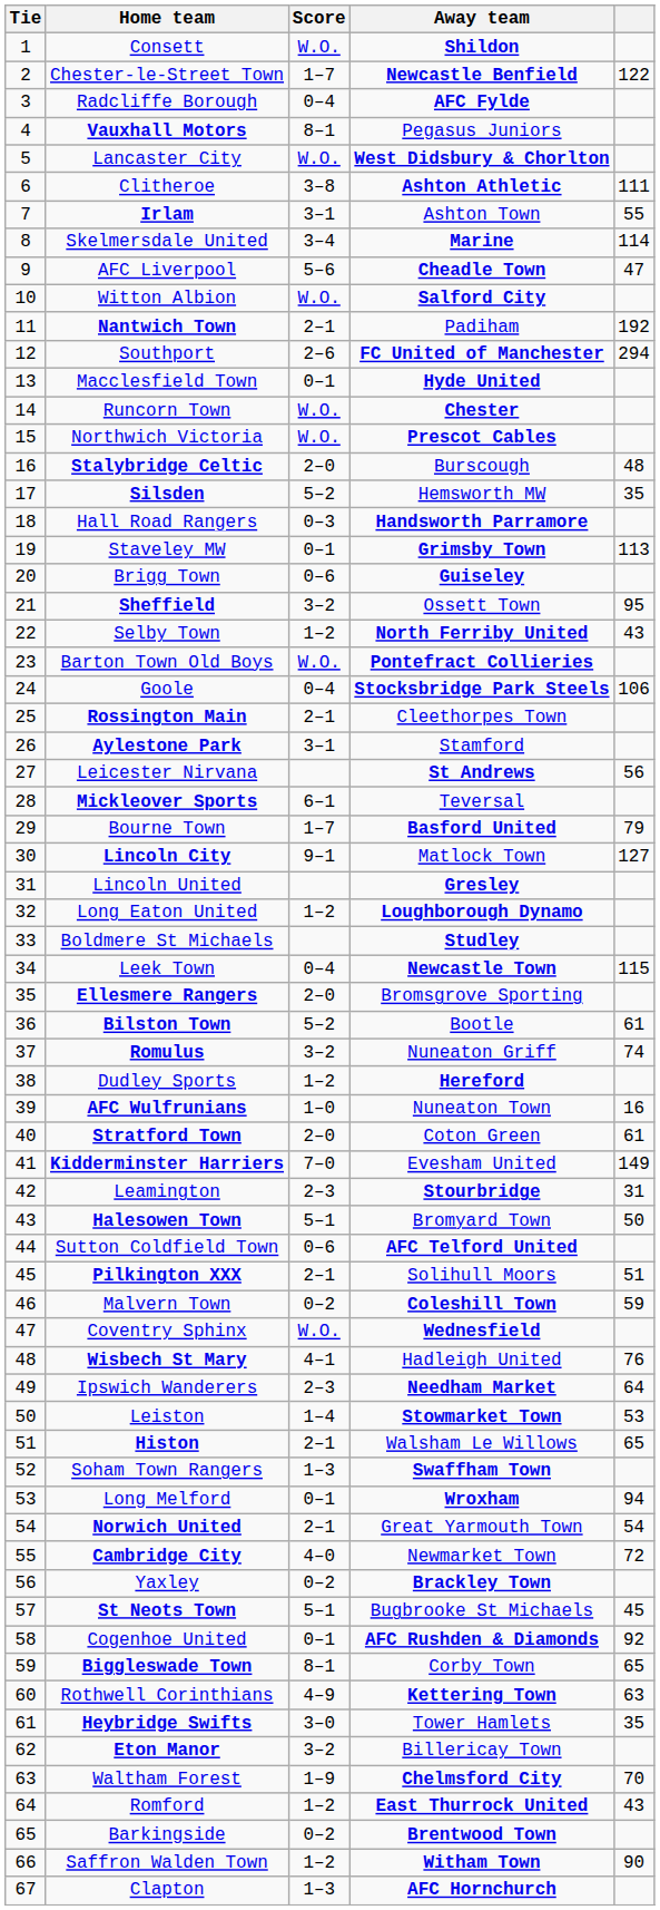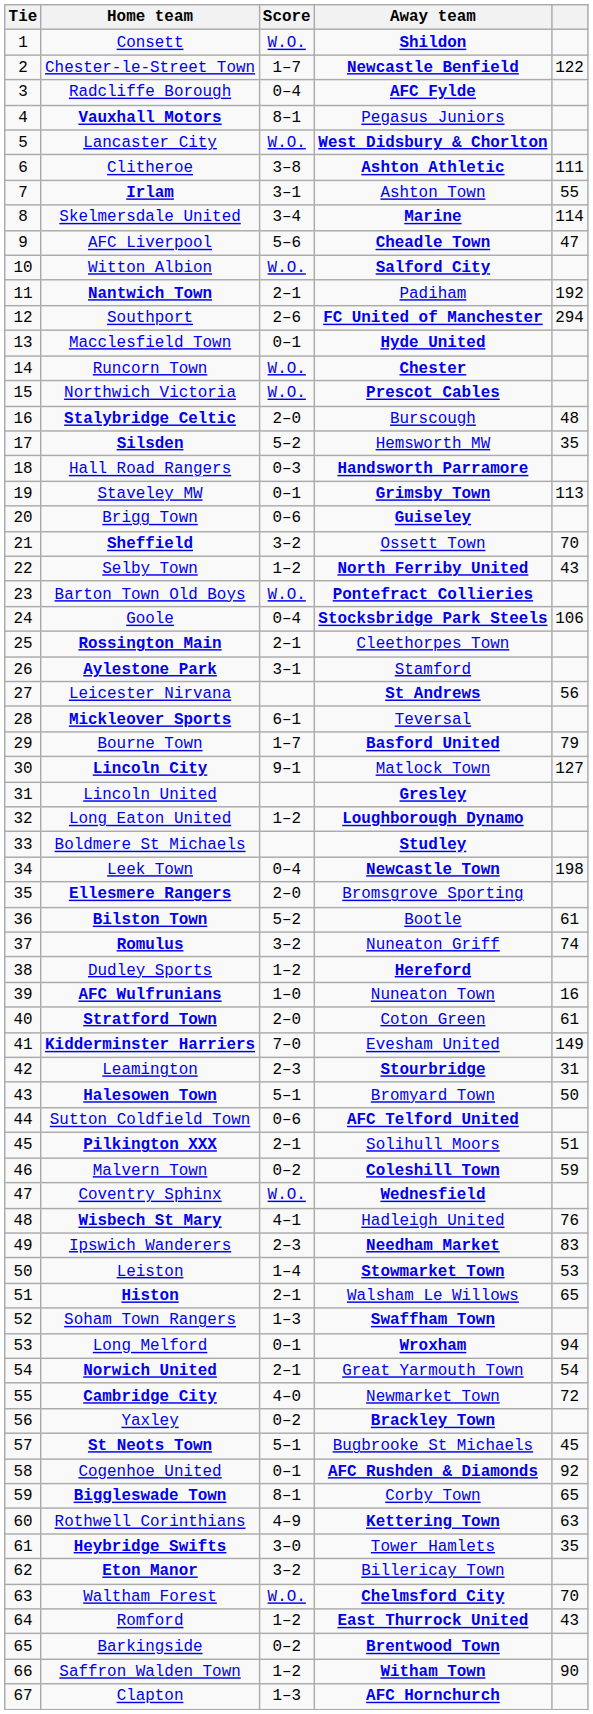 <table class="wikitable" style="text-align: center; font-size:85%">
 <tr>
 <th>Tie</th>
 <th>Home team</th>
 <th>Score</th>
 <th>Away team</th>
 <th></th>
 </tr>
 <tr>
 <td>1</td>
 <td><a href='#'>Consett</a></td>
 <td><a href='#'>W.O.</a></td>
 <td><strong><a href='#'>Shildon</a></strong></td>
 <td></td>
 </tr>
 <tr>
 <td>2</td>
 <td><a href='#'>Chester-le-Street Town</a></td>
 <td>1–7</td>
 <td><strong><a href='#'>Newcastle Benfield</a></strong></td>
 <td>122</td>
 </tr>
 <tr>
 <td>3</td>
 <td><a href='#'>Radcliffe Borough</a></td>
 <td>0–4</td>
 <td><strong><a href='#'>AFC Fylde</a></strong></td>
 <td></td>
 </tr>
 <tr>
 <td>4</td>
 <td><strong><a href='#'>Vauxhall Motors</a></strong></td>
 <td>8–1</td>
 <td><a href='#'>Pegasus Juniors</a></td>
 <td></td>
 </tr>
 <tr>
 <td>5</td>
 <td><a href='#'>Lancaster City</a></td>
 <td><a href='#'>W.O.</a></td>
 <td><strong><a href='#'>West Didsbury & Chorlton</a></strong></td>
 <td></td>
 </tr>
 <tr>
 <td>6</td>
 <td><a href='#'>Clitheroe</a></td>
 <td>3–8</td>
 <td><strong><a href='#'>Ashton Athletic</a></strong></td>
 <td>111</td>
 </tr>
 <tr>
 <td>7</td>
 <td><strong><a href='#'>Irlam</a></strong></td>
 <td>3–1</td>
 <td><a href='#'>Ashton Town</a></td>
 <td>55</td>
 </tr>
 <tr>
 <td>8</td>
 <td><a href='#'>Skelmersdale United</a></td>
 <td>3–4</td>
 <td><strong><a href='#'>Marine</a></strong></td>
 <td>114</td>
 </tr>
 <tr>
 <td>9</td>
 <td><a href='#'>AFC Liverpool</a></td>
 <td>5–6</td>
 <td><strong><a href='#'>Cheadle Town</a></strong></td>
 <td>47</td>
 </tr>
 <tr>
 <td>10</td>
 <td><a href='#'>Witton Albion</a></td>
 <td><a href='#'>W.O.</a></td>
 <td><strong><a href='#'>Salford City</a></strong></td>
 <td></td>
 </tr>
 <tr>
 <td>11</td>
 <td><strong><a href='#'>Nantwich Town</a></strong></td>
 <td>2–1</td>
 <td><a href='#'>Padiham</a></td>
 <td>192</td>
 </tr>
 <tr>
 <td>12</td>
 <td><a href='#'>Southport</a></td>
 <td>2–6</td>
 <td><strong><a href='#'>FC United of Manchester</a></strong></td>
 <td>294</td>
 </tr>
 <tr>
 <td>13</td>
 <td><a href='#'>Macclesfield Town</a></td>
 <td>0–1</td>
 <td><strong><a href='#'>Hyde United</a></strong></td>
 <td></td>
 </tr>
 <tr>
 <td>14</td>
 <td><a href='#'>Runcorn Town</a></td>
 <td><a href='#'>W.O.</a></td>
 <td><strong><a href='#'>Chester</a></strong></td>
 <td></td>
 </tr>
 <tr>
 <td>15</td>
 <td><a href='#'>Northwich Victoria</a></td>
 <td><a href='#'>W.O.</a></td>
 <td><strong><a href='#'>Prescot Cables</a></strong></td>
 <td></td>
 </tr>
 <tr>
 <td>16</td>
 <td><strong><a href='#'>Stalybridge Celtic</a></strong></td>
 <td>2–0</td>
 <td><a href='#'>Burscough</a></td>
 <td>48</td>
 </tr>
 <tr>
 <td>17</td>
 <td><strong><a href='#'>Silsden</a></strong></td>
 <td>5–2</td>
 <td><a href='#'>Hemsworth MW</a></td>
 <td>35</td>
 </tr>
 <tr>
 <td>18</td>
 <td><a href='#'>Hall Road Rangers</a></td>
 <td>0–3</td>
 <td><strong><a href='#'>Handsworth Parramore</a></strong></td>
 <td></td>
 </tr>
 <tr>
 <td>19</td>
 <td><a href='#'>Staveley MW</a></td>
 <td>0–1</td>
 <td><strong><a href='#'>Grimsby Town</a></strong></td>
 <td>113</td>
 </tr>
 <tr>
 <td>20</td>
 <td><a href='#'>Brigg Town</a></td>
 <td>0–6</td>
 <td><strong><a href='#'>Guiseley</a></strong></td>
 <td></td>
 </tr>
 <tr>
 <td>21</td>
 <td><strong><a href='#'>Sheffield</a></strong></td>
 <td>3–2</td>
 <td><a href='#'>Ossett Town</a></td>
-<td>95</td>
+<td>70</td>
 </tr>
 <tr>
 <td>22</td>
 <td><a href='#'>Selby Town</a></td>
 <td>1–2</td>
 <td><strong><a href='#'>North Ferriby United</a></strong></td>
 <td>43</td>
 </tr>
 <tr>
 <td>23</td>
 <td><a href='#'>Barton Town Old Boys</a></td>
 <td><a href='#'>W.O.</a></td>
 <td><strong><a href='#'>Pontefract Collieries</a></strong></td>
 <td></td>
 </tr>
 <tr>
 <td>24</td>
 <td><a href='#'>Goole</a></td>
 <td>0–4</td>
 <td><strong><a href='#'>Stocksbridge Park Steels</a></strong></td>
 <td>106</td>
 </tr>
 <tr>
 <td>25</td>
 <td><strong><a href='#'>Rossington Main</a></strong></td>
 <td>2–1 </td>
 <td><a href='#'>Cleethorpes Town</a></td>
 <td></td>
 </tr>
 <tr>
 <td>26</td>
 <td><strong><a href='#'>Aylestone Park</a></strong></td>
 <td>3–1</td>
 <td><a href='#'>Stamford</a></td>
 <td></td>
 </tr>
 <tr>
 <td>27</td>
 <td><a href='#'>Leicester Nirvana</a></td>
 <td></td>
 <td><strong><a href='#'>St Andrews</a></strong></td>
 <td>56</td>
 </tr>
 <tr>
 <td>28</td>
 <td><strong><a href='#'>Mickleover Sports</a></strong></td>
 <td>6–1</td>
 <td><a href='#'>Teversal</a></td>
 <td></td>
 </tr>
 <tr>
 <td>29</td>
 <td><a href='#'>Bourne Town</a></td>
 <td>1–7</td>
 <td><strong><a href='#'>Basford United</a></strong></td>
 <td>79</td>
 </tr>
 <tr>
 <td>30</td>
 <td><strong><a href='#'>Lincoln City</a></strong></td>
 <td>9–1</td>
 <td><a href='#'>Matlock Town</a></td>
 <td>127</td>
 </tr>
 <tr>
 <td>31</td>
 <td><a href='#'>Lincoln United</a></td>
 <td></td>
 <td><strong><a href='#'>Gresley</a></strong></td>
 <td></td>
 </tr>
 <tr>
 <td>32</td>
 <td><a href='#'>Long Eaton United</a></td>
 <td>1–2</td>
 <td><strong><a href='#'>Loughborough Dynamo</a></strong></td>
 <td></td>
 </tr>
 <tr>
 <td>33</td>
 <td><a href='#'>Boldmere St Michaels</a></td>
 <td></td>
 <td><strong><a href='#'>Studley</a></strong></td>
 <td></td>
 </tr>
 <tr>
 <td>34</td>
 <td><a href='#'>Leek Town</a></td>
 <td>0–4</td>
 <td><strong><a href='#'>Newcastle Town</a></strong></td>
-<td>115</td>
+<td>198</td>
 </tr>
 <tr>
 <td>35</td>
 <td><strong><a href='#'>Ellesmere Rangers</a></strong></td>
 <td>2–0</td>
 <td><a href='#'>Bromsgrove Sporting</a></td>
 <td></td>
 </tr>
 <tr>
 <td>36</td>
 <td><strong><a href='#'>Bilston Town</a></strong></td>
 <td>5–2</td>
 <td><a href='#'>Bootle</a></td>
 <td>61</td>
 </tr>
 <tr>
 <td>37</td>
 <td><strong><a href='#'>Romulus</a></strong></td>
 <td>3–2</td>
 <td><a href='#'>Nuneaton Griff</a></td>
 <td>74</td>
 </tr>
 <tr>
 <td>38</td>
 <td><a href='#'>Dudley Sports</a></td>
 <td>1–2</td>
 <td><strong><a href='#'>Hereford</a></strong></td>
 <td></td>
 </tr>
 <tr>
 <td>39</td>
 <td><strong><a href='#'>AFC Wulfrunians</a></strong></td>
 <td>1–0</td>
 <td><a href='#'>Nuneaton Town</a></td>
 <td>16</td>
 </tr>
 <tr>
 <td>40</td>
 <td><strong><a href='#'>Stratford Town</a></strong></td>
 <td>2–0</td>
 <td><a href='#'>Coton Green</a></td>
 <td>61</td>
 </tr>
 <tr>
 <td>41</td>
 <td><strong><a href='#'>Kidderminster Harriers</a></strong></td>
 <td>7–0</td>
 <td><a href='#'>Evesham United</a></td>
 <td>149</td>
 </tr>
 <tr>
 <td>42</td>
 <td><a href='#'>Leamington</a></td>
 <td>2–3</td>
 <td><strong><a href='#'>Stourbridge</a></strong></td>
 <td>31</td>
 </tr>
 <tr>
 <td>43</td>
 <td><strong><a href='#'>Halesowen Town</a></strong></td>
 <td>5–1</td>
 <td><a href='#'>Bromyard Town</a></td>
 <td>50</td>
 </tr>
 <tr>
 <td>44</td>
 <td><a href='#'>Sutton Coldfield Town</a></td>
 <td>0–6</td>
 <td><strong><a href='#'>AFC Telford United</a></strong></td>
 <td></td>
 </tr>
 <tr>
 <td>45</td>
 <td><strong><a href='#'>Pilkington XXX</a></strong></td>
 <td>2–1</td>
 <td><a href='#'>Solihull Moors</a></td>
 <td>51</td>
 </tr>
 <tr>
 <td>46</td>
 <td><a href='#'>Malvern Town</a></td>
 <td>0–2</td>
 <td><strong><a href='#'>Coleshill Town</a></strong></td>
 <td>59</td>
 </tr>
 <tr>
 <td>47</td>
 <td><a href='#'>Coventry Sphinx</a></td>
 <td><a href='#'>W.O.</a></td>
 <td><strong><a href='#'>Wednesfield</a></strong></td>
 <td></td>
 </tr>
 <tr>
 <td>48</td>
 <td><strong><a href='#'>Wisbech St Mary</a></strong></td>
 <td>4–1</td>
 <td><a href='#'>Hadleigh United</a></td>
 <td>76</td>
 </tr>
 <tr>
 <td>49</td>
 <td><a href='#'>Ipswich Wanderers</a></td>
 <td>2–3 </td>
 <td><strong><a href='#'>Needham Market</a></strong></td>
-<td>64</td>
+<td>83</td>
 </tr>
 <tr>
 <td>50</td>
 <td><a href='#'>Leiston</a></td>
 <td>1–4</td>
 <td><strong><a href='#'>Stowmarket Town</a></strong></td>
 <td>53</td>
 </tr>
 <tr>
 <td>51</td>
 <td><strong><a href='#'>Histon</a></strong></td>
 <td>2–1</td>
 <td><a href='#'>Walsham Le Willows</a></td>
 <td>65</td>
 </tr>
 <tr>
 <td>52</td>
 <td><a href='#'>Soham Town Rangers</a></td>
 <td>1–3</td>
 <td><strong><a href='#'>Swaffham Town</a></strong></td>
 <td></td>
 </tr>
 <tr>
 <td>53</td>
 <td><a href='#'>Long Melford</a></td>
 <td>0–1</td>
 <td><strong><a href='#'>Wroxham</a></strong></td>
 <td>94</td>
 </tr>
 <tr>
 <td>54</td>
 <td><strong><a href='#'>Norwich United</a></strong></td>
 <td>2–1</td>
 <td><a href='#'>Great Yarmouth Town</a></td>
 <td>54</td>
 </tr>
 <tr>
 <td>55</td>
 <td><strong><a href='#'>Cambridge City</a></strong></td>
 <td>4–0</td>
 <td><a href='#'>Newmarket Town</a></td>
 <td>72</td>
 </tr>
 <tr>
 <td>56</td>
 <td><a href='#'>Yaxley</a></td>
 <td>0–2</td>
 <td><strong><a href='#'>Brackley Town</a></strong></td>
 <td></td>
 </tr>
 <tr>
 <td>57</td>
 <td><strong><a href='#'>St Neots Town</a></strong></td>
 <td>5–1</td>
 <td><a href='#'>Bugbrooke St Michaels</a></td>
 <td>45</td>
 </tr>
 <tr>
 <td>58</td>
 <td><a href='#'>Cogenhoe United</a></td>
 <td>0–1</td>
 <td><strong><a href='#'>AFC Rushden & Diamonds</a></strong></td>
 <td>92</td>
 </tr>
 <tr>
 <td>59</td>
 <td><strong><a href='#'>Biggleswade Town</a></strong></td>
 <td>8–1</td>
 <td><a href='#'>Corby Town</a></td>
 <td>65</td>
 </tr>
 <tr>
 <td>60</td>
 <td><a href='#'>Rothwell Corinthians</a></td>
 <td>4–9</td>
 <td><strong><a href='#'>Kettering Town</a></strong></td>
 <td>63</td>
 </tr>
 <tr>
 <td>61</td>
 <td><strong><a href='#'>Heybridge Swifts</a></strong></td>
 <td>3–0</td>
 <td><a href='#'>Tower Hamlets</a></td>
 <td>35</td>
 </tr>
 <tr>
 <td>62</td>
 <td><strong><a href='#'>Eton Manor</a></strong></td>
 <td>3–2 </td>
 <td><a href='#'>Billericay Town</a></td>
 <td></td>
 </tr>
 <tr>
 <td>63</td>
 <td><a href='#'>Waltham Forest</a></td>
-<td>1–9</td>
+<td><a href='#'>W.O.</a></td>
 <td><strong><a href='#'>Chelmsford City</a></strong></td>
 <td>70</td>
 </tr>
 <tr>
 <td>64</td>
 <td><a href='#'>Romford</a></td>
 <td>1–2</td>
 <td><strong><a href='#'>East Thurrock United</a></strong></td>
 <td>43</td>
 </tr>
 <tr>
 <td>65</td>
 <td><a href='#'>Barkingside</a></td>
 <td>0–2</td>
 <td><strong><a href='#'>Brentwood Town</a></strong></td>
 <td></td>
 </tr>
 <tr>
 <td>66</td>
 <td><a href='#'>Saffron Walden Town</a></td>
 <td>1–2</td>
 <td><strong><a href='#'>Witham Town</a></strong></td>
 <td>90</td>
 </tr>
 <tr>
 <td>67</td>
 <td><a href='#'>Clapton</a></td>
 <td>1–3</td>
 <td><strong><a href='#'>AFC Hornchurch</a></strong></td>
 <td></td>
 </tr>
 <tr>
 </tr>
 </table>
